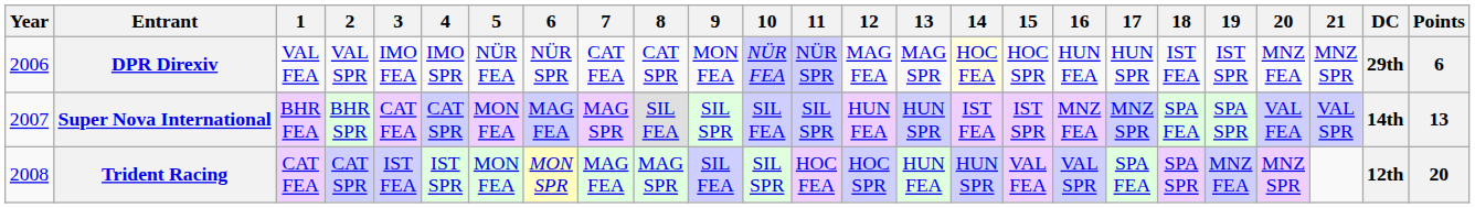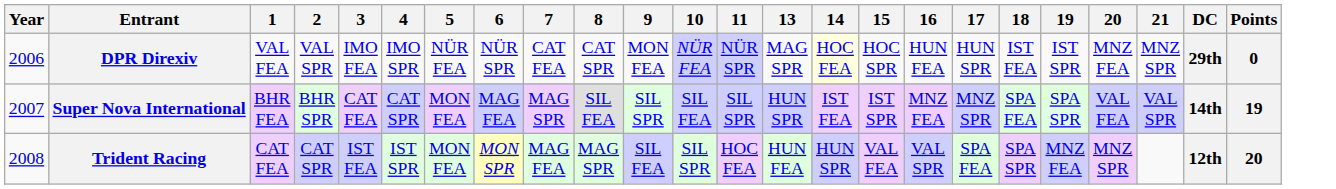 <table class="wikitable" style="text-align:center; font-size:85%">
 <tr>
 <th>Year</th>
 <th>Entrant</th>
 <th>1</th>
 <th>2</th>
 <th>3</th>
 <th>4</th>
 <th>5</th>
 <th>6</th>
 <th>7</th>
 <th>8</th>
 <th>9</th>
 <th>10</th>
 <th>11</th>
-<th>12</th>
 <th>13</th>
 <th>14</th>
 <th>15</th>
 <th>16</th>
 <th>17</th>
 <th>18</th>
 <th>19</th>
 <th>20</th>
 <th>21</th>
 <th>DC</th>
 <th>Points</th>
 </tr>
 <tr>
 <td><a href='#'>2006</a></td>
 <th nowrap><a href='#'>DPR Direxiv</a></th>
 <td><a href='#'>VAL<br>FEA</a></td>
 <td><a href='#'>VAL<br>SPR</a></td>
 <td><a href='#'>IMO<br>FEA</a></td>
 <td><a href='#'>IMO<br>SPR</a></td>
 <td><a href='#'>NÜR<br>FEA</a></td>
 <td><a href='#'>NÜR<br>SPR</a></td>
 <td><a href='#'>CAT<br>FEA</a></td>
 <td><a href='#'>CAT<br>SPR</a></td>
 <td><a href='#'>MON<br>FEA</a></td>
 <td style="background:#CFCFFF;"><em><a href='#'>NÜR<br>FEA</a></em><br></td>
 <td style="background:#CFCFFF;"><a href='#'>NÜR<br>SPR</a><br></td>
-<td><a href='#'>MAG<br>FEA</a></td>
 <td><a href='#'>MAG<br>SPR</a></td>
 <td style="background: lightyellow;"><a href='#'>HOC<br>FEA</a></td>
 <td><a href='#'>HOC<br>SPR</a></td>
 <td><a href='#'>HUN<br>FEA</a></td>
 <td><a href='#'>HUN<br>SPR</a></td>
 <td><a href='#'>IST<br>FEA</a></td>
 <td><a href='#'>IST<br>SPR</a></td>
 <td><a href='#'>MNZ<br>FEA</a></td>
 <td><a href='#'>MNZ<br>SPR</a></td>
 <th>29th</th>
-<th>6</th>
+<th>0</th>
 </tr>
 <tr>
 <td><a href='#'>2007</a></td>
 <th nowrap><a href='#'>Super Nova International</a></th>
 <td style="background:#EFCFFF;"><a href='#'>BHR<br>FEA</a><br></td>
 <td style="background:#DFFFDF;"><a href='#'>BHR<br>SPR</a><br></td>
 <td style="background:#EFCFFF;"><a href='#'>CAT<br>FEA</a><br></td>
 <td style="background:#CFCFFF;"><a href='#'>CAT<br>SPR</a><br></td>
 <td style="background:#EFCFFF;"><a href='#'>MON<br>FEA</a><br></td>
 <td style="background:#CFCFFF;"><a href='#'>MAG<br>FEA</a><br></td>
 <td style="background:#EFCFFF;"><a href='#'>MAG<br>SPR</a><br></td>
 <td style="background:#DFDFDF;"><a href='#'>SIL<br>FEA</a><br></td>
 <td style="background:#DFFFDF;"><a href='#'>SIL<br>SPR</a><br></td>
 <td style="background:#CFCFFF;"><a href='#'>SIL<br>FEA</a><br></td>
 <td style="background:#CFCFFF;"><a href='#'>SIL<br>SPR</a><br></td>
-<td style="background:#EFCFFF;"><a href='#'>HUN<br>FEA</a><br></td>
 <td style="background:#CFCFFF;"><a href='#'>HUN<br>SPR</a><br></td>
 <td style="background:#EFCFFF;"><a href='#'>IST<br>FEA</a><br></td>
 <td style="background:#EFCFFF;"><a href='#'>IST<br>SPR</a><br></td>
 <td style="background:#EFCFFF;"><a href='#'>MNZ<br>FEA</a><br></td>
 <td style="background:#CFCFFF;"><a href='#'>MNZ<br>SPR</a><br></td>
 <td style="background:#DFFFDF;"><a href='#'>SPA<br>FEA</a><br></td>
 <td style="background:#DFFFDF;"><a href='#'>SPA<br>SPR</a><br></td>
 <td style="background:#CFCFFF;"><a href='#'>VAL<br>FEA</a><br></td>
 <td style="background:#CFCFFF;"><a href='#'>VAL<br>SPR</a><br></td>
 <th>14th</th>
-<th>13</th>
+<th>19</th>
 </tr>
 <tr>
 <td><a href='#'>2008</a></td>
 <th nowrap><a href='#'>Trident Racing</a></th>
 <td style="background:#EFCFFF;"><a href='#'>CAT<br>FEA</a><br></td>
 <td style="background:#CFCFFF;"><a href='#'>CAT<br>SPR</a><br></td>
 <td style="background:#CFCFFF;"><a href='#'>IST<br>FEA</a><br></td>
 <td style="background:#DFFFDF;"><a href='#'>IST<br>SPR</a><br></td>
 <td style="background:#DFFFDF;"><a href='#'>MON<br>FEA</a><br></td>
 <td style="background:#FFFFBF;"><em><a href='#'>MON<br>SPR</a></em><br></td>
 <td style="background:#DFFFDF;"><a href='#'>MAG<br>FEA</a><br></td>
 <td style="background:#DFFFDF;"><a href='#'>MAG<br>SPR</a><br></td>
 <td style="background:#CFCFFF;"><a href='#'>SIL<br>FEA</a><br></td>
 <td style="background:#DFFFDF;"><a href='#'>SIL<br>SPR</a><br></td>
 <td style="background:#EFCFFF;"><a href='#'>HOC<br>FEA</a><br></td>
-<td style="background:#CFCFFF;"><a href='#'>HOC<br>SPR</a><br></td>
 <td style="background:#DFFFDF;"><a href='#'>HUN<br>FEA</a><br></td>
 <td style="background:#CFCFFF;"><a href='#'>HUN<br>SPR</a><br></td>
 <td style="background:#EFCFFF;"><a href='#'>VAL<br>FEA</a><br></td>
 <td style="background:#CFCFFF;"><a href='#'>VAL<br>SPR</a><br></td>
 <td style="background:#DFFFDF;"><a href='#'>SPA<br>FEA</a><br></td>
 <td style="background:#EFCFFF;"><a href='#'>SPA<br>SPR</a><br></td>
 <td style="background:#CFCFFF;"><a href='#'>MNZ<br>FEA</a><br></td>
 <td style="background:#EFCFFF;"><a href='#'>MNZ<br>SPR</a><br></td>
 <td></td>
 <th>12th</th>
 <th>20</th>
 </tr>
 </table>
